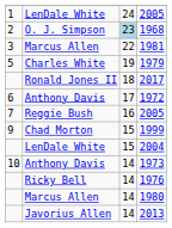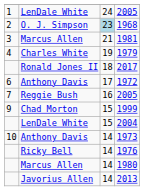 <table class="wikitable">
 <tr>
 </tr>
 <tr>
 <td>1</td>
 <td><a href='#'>LenDale White</a></td>
 <td>24</td>
 <td><a href='#'>2005</a></td>
 </tr>
 <tr>
 <td>2</td>
 <td><a href='#'>O. J. Simpson</a></td>
 <td style="background: lightblue;">23</td>
 <td><a href='#'>1968</a></td>
 </tr>
 <tr>
 <td>3</td>
 <td><a href='#'>Marcus Allen</a></td>
-<td>22</td>
+<td>21</td>
 <td><a href='#'>1981</a></td>
 </tr>
 <tr>
-<td>5</td>
+<td>4</td>
 <td><a href='#'>Charles White</a></td>
 <td>19</td>
 <td><a href='#'>1979</a></td>
 </tr>
 <tr>
 <td></td>
 <td><a href='#'>Ronald Jones II</a></td>
 <td>18</td>
 <td><a href='#'>2017</a></td>
 </tr>
 <tr>
 <td>6</td>
 <td><a href='#'>Anthony Davis</a></td>
 <td>17</td>
 <td><a href='#'>1972</a></td>
 </tr>
 <tr>
 <td>7</td>
 <td><a href='#'>Reggie Bush</a></td>
 <td>16</td>
 <td><a href='#'>2005</a></td>
 </tr>
 <tr>
 <td>9</td>
 <td><a href='#'>Chad Morton</a></td>
 <td>15</td>
 <td><a href='#'>1999</a></td>
 </tr>
 <tr>
 <td></td>
 <td><a href='#'>LenDale White</a></td>
 <td>15</td>
 <td><a href='#'>2004</a></td>
 </tr>
 <tr>
 <td>10</td>
 <td><a href='#'>Anthony Davis</a></td>
 <td>14</td>
 <td><a href='#'>1973</a></td>
 </tr>
 <tr>
 <td></td>
 <td><a href='#'>Ricky Bell</a></td>
 <td>14</td>
 <td><a href='#'>1976</a></td>
 </tr>
 <tr>
 <td></td>
 <td><a href='#'>Marcus Allen</a></td>
 <td>14</td>
 <td><a href='#'>1980</a></td>
 </tr>
 <tr>
 <td></td>
 <td><a href='#'>Javorius Allen</a></td>
 <td>14</td>
 <td><a href='#'>2013</a></td>
 </tr>
 </table>
